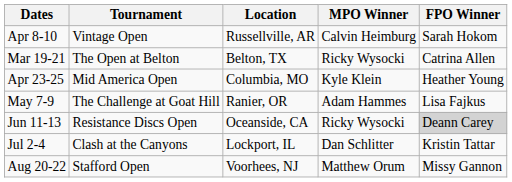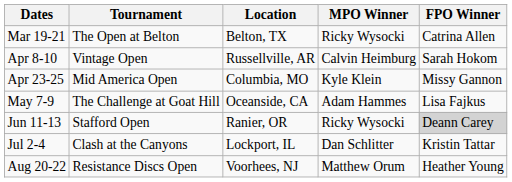 <table class="wikitable">
 <tr>
 <th>Dates</th>
 <th>Tournament</th>
 <th>Location</th>
 <th>MPO Winner</th>
 <th>FPO Winner</th>
 </tr>
 <tr>
+<td>Mar 19-21</td>
+<td>The Open at Belton</td>
+<td>Belton, TX</td>
+<td> Ricky Wysocki</td>
+<td> Catrina Allen</td>
+</tr>
+<tr>
 <td>Apr 8-10</td>
 <td>Vintage Open</td>
 <td>Russellville, AR</td>
 <td> Calvin Heimburg</td>
 <td> Sarah Hokom</td>
 </tr>
 <tr>
-<td>Mar 19-21</td>
-<td>The Open at Belton</td>
-<td>Belton, TX</td>
-<td> Ricky Wysocki</td>
-<td> Catrina Allen</td>
-</tr>
-<tr>
 <td>Apr 23-25</td>
 <td>Mid America Open</td>
 <td>Columbia, MO</td>
 <td> Kyle Klein</td>
-<td> Heather Young</td>
+<td> Missy Gannon</td>
 </tr>
 <tr>
 <td>May 7-9</td>
 <td>The Challenge at Goat Hill</td>
-<td>Ranier, OR</td>
+<td>Oceanside, CA</td>
 <td> Adam Hammes</td>
 <td> Lisa Fajkus</td>
 </tr>
 <tr>
 <td>Jun 11-13</td>
-<td>Resistance Discs Open</td>
-<td>Oceanside, CA</td>
+<td>Stafford Open</td>
+<td>Ranier, OR</td>
 <td> Ricky Wysocki</td>
 <td style="background: lightgrey;"> Deann Carey</td>
 </tr>
 <tr>
 <td>Jul 2-4</td>
 <td>Clash at the Canyons</td>
 <td>Lockport, IL</td>
 <td> Dan Schlitter</td>
 <td> Kristin Tattar</td>
 </tr>
 <tr>
 <td>Aug 20-22</td>
-<td>Stafford Open</td>
+<td>Resistance Discs Open</td>
 <td>Voorhees, NJ</td>
 <td> Matthew Orum</td>
-<td> Missy Gannon</td>
+<td> Heather Young</td>
 </tr>
 </table>
